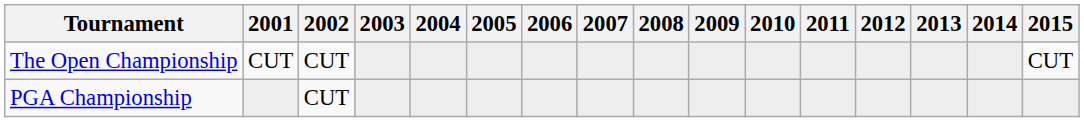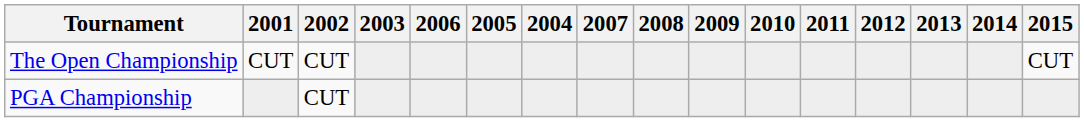 <table class="wikitable" style="font-size:95%;text-align:center;">
 <tr>
 <th>Tournament</th>
 <th>2001</th>
 <th>2002</th>
 <th>2003</th>
+<th>2006</th>
+<th>2005</th>
 <th>2004</th>
-<th>2005</th>
-<th>2006</th>
 <th>2007</th>
 <th>2008</th>
 <th>2009</th>
 <th>2010</th>
 <th>2011</th>
 <th>2012</th>
 <th>2013</th>
 <th>2014</th>
 <th>2015</th>
 </tr>
 <tr>
 <td align=left><a href='#'>The Open Championship</a></td>
 <td>CUT</td>
 <td>CUT</td>
 <td style="background:#eeeeee;"></td>
 <td style="background:#eeeeee;"></td>
 <td style="background:#eeeeee;"></td>
 <td style="background:#eeeeee;"></td>
 <td style="background:#eeeeee;"></td>
 <td style="background:#eeeeee;"></td>
 <td style="background:#eeeeee;"></td>
 <td style="background:#eeeeee;"></td>
 <td style="background:#eeeeee;"></td>
 <td style="background:#eeeeee;"></td>
 <td style="background:#eeeeee;"></td>
 <td style="background:#eeeeee;"></td>
 <td>CUT</td>
 </tr>
 <tr>
 <td align=left><a href='#'>PGA Championship</a></td>
 <td style="background:#eeeeee;"></td>
 <td>CUT</td>
 <td style="background:#eeeeee;"></td>
 <td style="background:#eeeeee;"></td>
 <td style="background:#eeeeee;"></td>
 <td style="background:#eeeeee;"></td>
 <td style="background:#eeeeee;"></td>
 <td style="background:#eeeeee;"></td>
 <td style="background:#eeeeee;"></td>
 <td style="background:#eeeeee;"></td>
 <td style="background:#eeeeee;"></td>
 <td style="background:#eeeeee;"></td>
 <td style="background:#eeeeee;"></td>
 <td style="background:#eeeeee;"></td>
 <td style="background:#eeeeee;"></td>
 </tr>
 </table>
